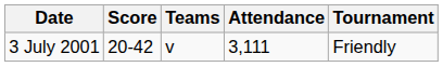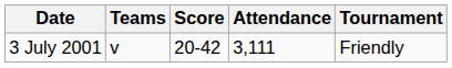 <table class="wikitable">
 <tr>
 <th>Date</th>
+<th>Teams</th>
 <th>Score</th>
-<th>Teams</th>
 <th>Attendance</th>
 <th>Tournament</th>
 </tr>
 <tr>
 <td>3 July 2001</td>
+<td> v </td>
 <td>20-42</td>
-<td> v </td>
 <td>3,111</td>
 <td>Friendly</td>
 </tr>
 </table>
